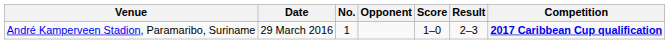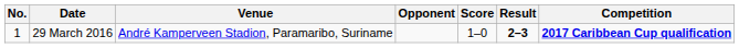 <table class="wikitable sortable">
 <tr>
+<th scope="col">No.</th>
+<th scope="col">Date</th>
 <th scope="col">Venue</th>
-<th scope="col">Date</th>
-<th scope="col">No.</th>
 <th scope="col">Opponent</th>
 <th scope="col">Score</th>
 <th scope="col">Result</th>
 <th scope="col">Competition</th>
 </tr>
 <tr>
+<td style="text-align:center">1</td>
+<td>29 March 2016</td>
 <td><a href='#'>André Kamperveen Stadion</a>, Paramaribo, Suriname</td>
-<td>29 March 2016</td>
-<td style="text-align:center">1</td>
 <td></td>
 <td style="text-align:center">1–0</td>
-<td style="text-align:center">2–3</td>
+<td style="text-align:center"><strong>2–3</strong></td>
 <td><strong><a href='#'>2017 Caribbean Cup qualification</a></strong></td>
 </tr>
 </table>
